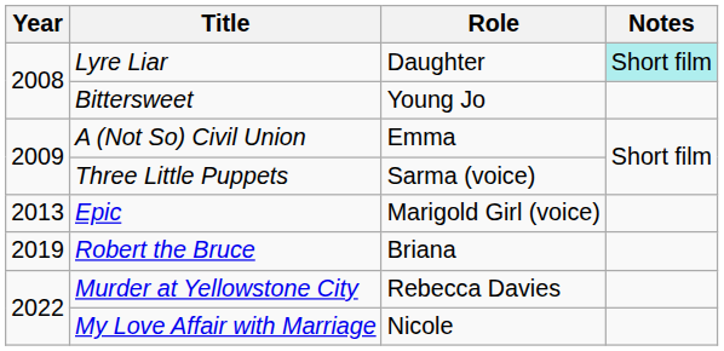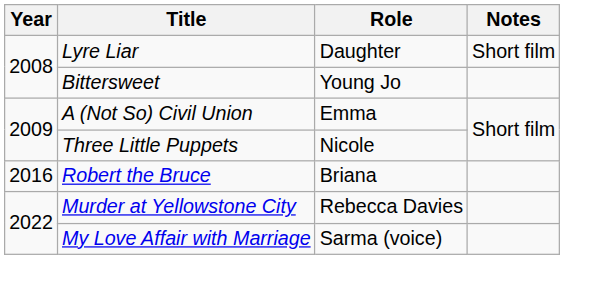 <table class="wikitable sortable">
 <tr>
 <th>Year</th>
 <th>Title</th>
 <th>Role</th>
 <th class="unsortable">Notes</th>
 </tr>
 <tr>
 <td rowspan="2">2008</td>
 <td><em>Lyre Liar</em></td>
 <td>Daughter</td>
-<td style="background: paleturquoise;">Short film</td>
+<td>Short film</td>
 </tr>
 <tr>
 <td><em>Bittersweet</em></td>
 <td>Young Jo</td>
 <td></td>
 </tr>
 <tr>
 <td rowspan="2">2009</td>
 <td><em>A (Not So) Civil Union</em></td>
 <td>Emma</td>
 <td rowspan="2">Short film</td>
 </tr>
 <tr>
 <td><em>Three Little Puppets</em></td>
-<td>Sarma (voice)</td>
+<td>Nicole</td>
 </tr>
 <tr>
-<td>2013</td>
-<td><em><a href='#'>Epic</a></em></td>
-<td>Marigold Girl (voice)</td>
-<td></td>
-</tr>
-<tr>
-<td>2019</td>
+<td>2016</td>
 <td><em><a href='#'>Robert the Bruce</a></em></td>
 <td>Briana</td>
 <td></td>
 </tr>
 <tr>
 <td rowspan="2">2022</td>
 <td><em><a href='#'>Murder at Yellowstone City</a></em></td>
 <td>Rebecca Davies</td>
 <td></td>
 </tr>
 <tr>
 <td><em><a href='#'>My Love Affair with Marriage</a></em></td>
-<td>Nicole</td>
+<td>Sarma (voice)</td>
 <td></td>
 </tr>
 </table>
